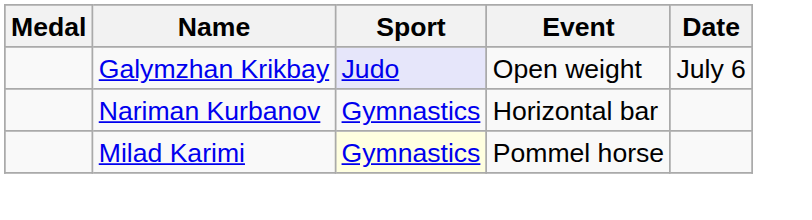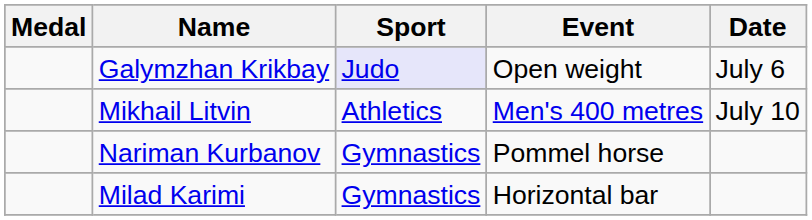 <table class="wikitable sortable" style="font-size: 95%;">
 <tr>
 <th>Medal</th>
 <th>Name</th>
 <th>Sport</th>
 <th>Event</th>
 <th>Date</th>
 </tr>
 <tr>
 <td></td>
 <td><a href='#'>Galymzhan Krikbay</a></td>
 <td style="background: lavender;"><a href='#'>Judo</a></td>
 <td>Open weight</td>
 <td>July 6</td>
 </tr>
 <tr>
 <td></td>
+<td><a href='#'>Mikhail Litvin</a></td>
+<td><a href='#'>Athletics</a></td>
+<td><a href='#'>Men's 400 metres</a></td>
+<td>July 10</td>
+</tr>
+<tr>
+<td></td>
 <td><a href='#'>Nariman Kurbanov</a></td>
 <td><a href='#'>Gymnastics</a></td>
-<td>Horizontal bar</td>
+<td>Pommel horse</td>
 <td></td>
 </tr>
 <tr>
 <td></td>
 <td><a href='#'>Milad Karimi</a></td>
-<td style="background: lightyellow;"><a href='#'>Gymnastics</a></td>
-<td>Pommel horse</td>
+<td><a href='#'>Gymnastics</a></td>
+<td>Horizontal bar</td>
 <td></td>
 </tr>
 </table>
